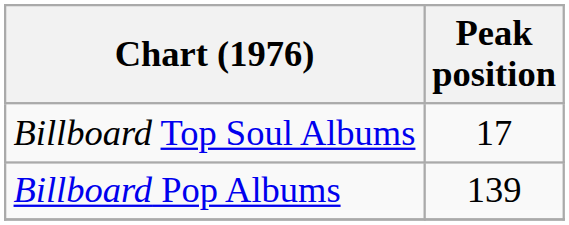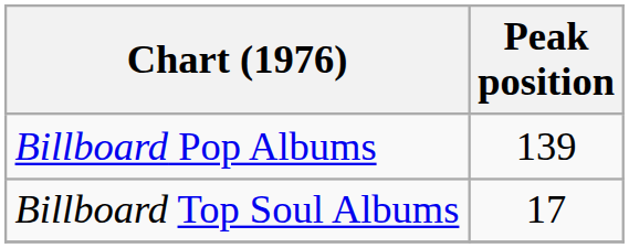 <table class="wikitable">
 <tr>
 <th>Chart (1976)</th>
 <th>Peak<br>position</th>
 </tr>
 <tr>
+<td><a href='#'><em>Billboard</em> Pop Albums</a></td>
+<td align=center>139</td>
+</tr>
+<tr>
 <td><em>Billboard</em> <a href='#'>Top Soul Albums</a></td>
 <td align=center>17</td>
 </tr>
 <tr>
-<td><a href='#'><em>Billboard</em> Pop Albums</a></td>
-<td align=center>139</td>
-</tr>
-<tr>
 </tr>
 </table>
